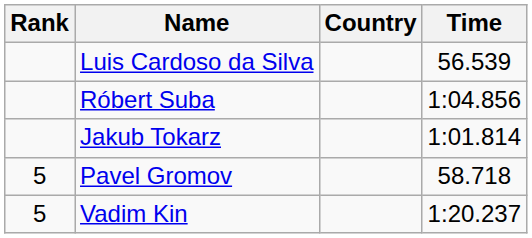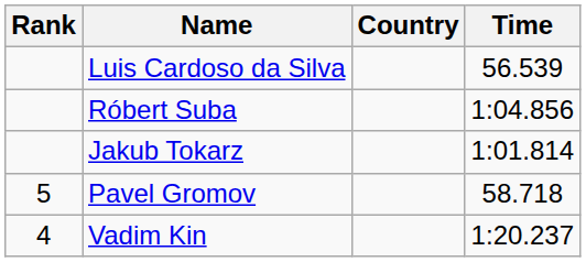 <table class="wikitable" style="text-align:center">
 <tr>
 <th>Rank</th>
 <th>Name</th>
 <th>Country</th>
 <th>Time</th>
 </tr>
 <tr>
 <td></td>
 <td align="left"><a href='#'>Luis Cardoso da Silva</a></td>
 <td align="left"></td>
 <td>56.539</td>
 </tr>
 <tr>
 <td></td>
 <td align="left"><a href='#'>Róbert Suba</a></td>
 <td align="left"></td>
 <td>1:04.856</td>
 </tr>
 <tr>
 <td></td>
 <td align="left"><a href='#'>Jakub Tokarz</a></td>
 <td align="left"></td>
 <td>1:01.814</td>
 </tr>
 <tr>
 <td>5</td>
 <td align="left"><a href='#'>Pavel Gromov</a></td>
 <td align="left"></td>
 <td>58.718</td>
 </tr>
 <tr>
-<td>5</td>
+<td>4</td>
 <td align="left"><a href='#'>Vadim Kin</a></td>
 <td align="left"></td>
 <td>1:20.237</td>
 </tr>
 </table>
